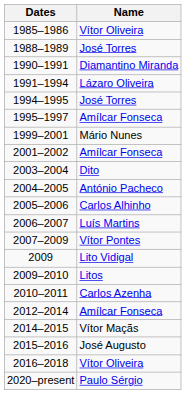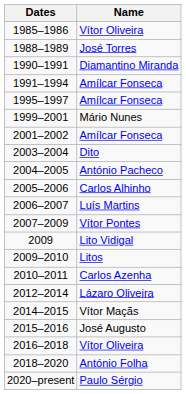 <table class="wikitable">
 <tr>
 <th>Dates</th>
 <th>Name</th>
 </tr>
 <tr>
 <td align="center">1985–1986</td>
 <td> <a href='#'>Vítor Oliveira</a></td>
 </tr>
 <tr>
 <td align="center">1988–1989</td>
 <td> <a href='#'>José Torres</a></td>
 </tr>
 <tr>
 <td align="center">1990–1991</td>
 <td> <a href='#'>Diamantino Miranda</a></td>
 </tr>
 <tr>
 <td align="center">1991–1994</td>
-<td> <a href='#'>Lázaro Oliveira</a></td>
-</tr>
-<tr>
-<td align="center">1994–1995</td>
-<td> <a href='#'>José Torres</a></td>
+<td> <a href='#'>Amílcar Fonseca</a></td>
 </tr>
 <tr>
 <td align="center">1995–1997</td>
 <td> <a href='#'>Amílcar Fonseca</a></td>
 </tr>
 <tr>
 <td align="center">1999–2001</td>
 <td> Mário Nunes</td>
 </tr>
 <tr>
 <td align="center">2001–2002</td>
 <td> <a href='#'>Amílcar Fonseca</a></td>
 </tr>
 <tr>
 <td align="center">2003–2004</td>
 <td> <a href='#'>Dito</a></td>
 </tr>
 <tr>
 <td align="center">2004–2005</td>
 <td> <a href='#'>António Pacheco</a></td>
 </tr>
 <tr>
 <td align="center">2005–2006</td>
 <td> <a href='#'>Carlos Alhinho</a></td>
 </tr>
 <tr>
 <td align="center">2006–2007</td>
 <td> <a href='#'>Luís Martins</a></td>
 </tr>
 <tr>
 <td align="center">2007–2009</td>
 <td> <a href='#'>Vítor Pontes</a></td>
 </tr>
 <tr>
 <td align="center">2009</td>
 <td> <a href='#'>Lito Vidigal</a></td>
 </tr>
 <tr>
 <td align="center">2009–2010</td>
 <td> <a href='#'>Litos</a></td>
 </tr>
 <tr>
 <td align="center">2010–2011</td>
 <td> <a href='#'>Carlos Azenha</a></td>
 </tr>
 <tr>
 <td align="center">2012–2014</td>
-<td> <a href='#'>Amílcar Fonseca</a></td>
+<td> <a href='#'>Lázaro Oliveira</a></td>
 </tr>
 <tr>
 <td align="center">2014–2015</td>
 <td> Vítor Maçãs</td>
 </tr>
 <tr>
 <td align="center">2015–2016</td>
 <td> José Augusto</td>
 </tr>
 <tr>
 <td align="center">2016–2018</td>
 <td> <a href='#'>Vítor Oliveira</a></td>
 </tr>
 <tr>
+<td align="center">2018–2020</td>
+<td> <a href='#'>António Folha</a></td>
+</tr>
+<tr>
 <td align="center">2020–present</td>
 <td> <a href='#'>Paulo Sérgio</a></td>
 </tr>
 </table>
